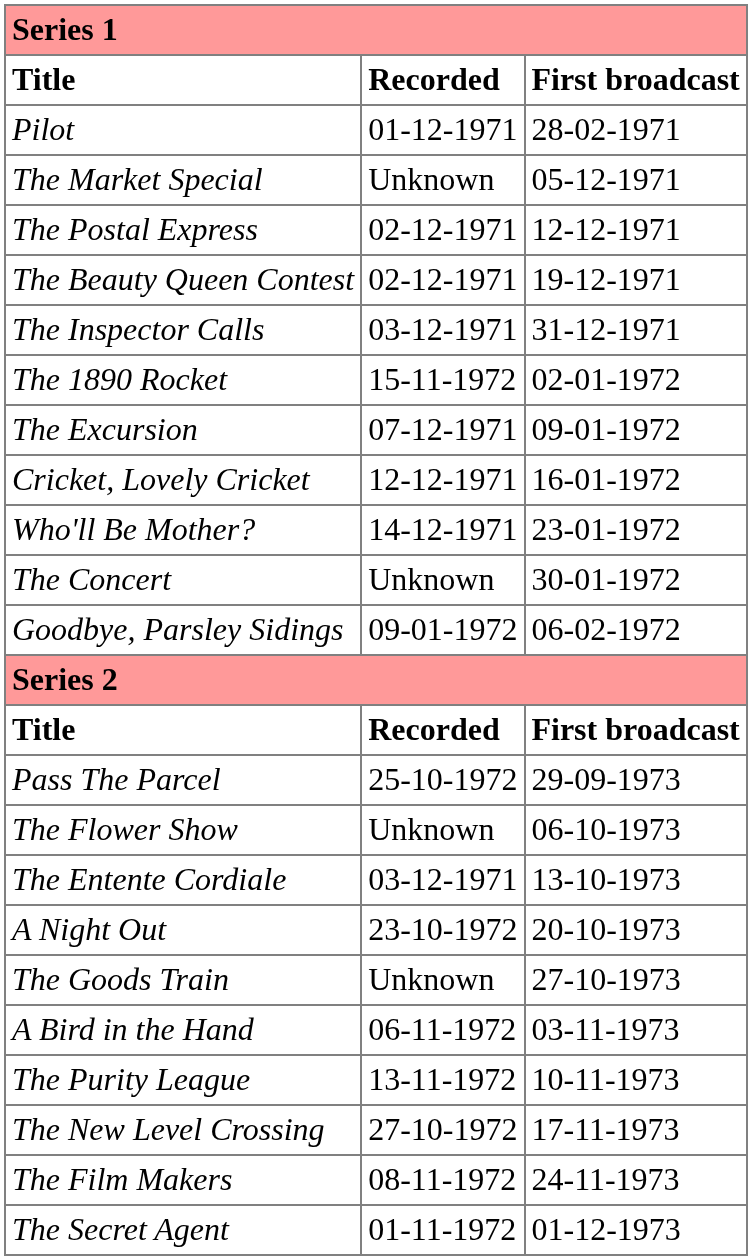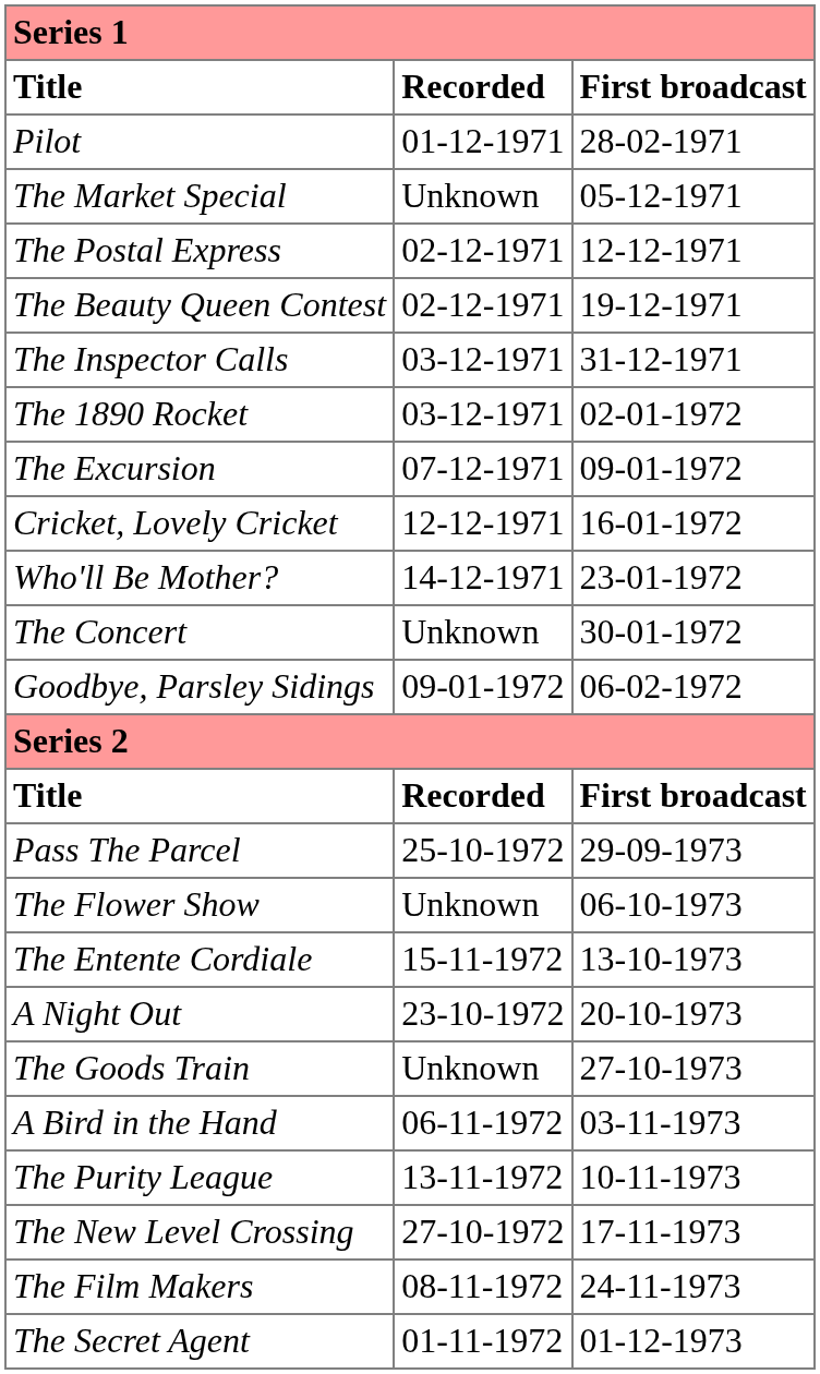 <table border=1 cellpadding=3 style="border-collapse: collapse;">
 <tr bgcolor="#ff9999">
 <td colspan=4><strong>Series 1</strong></td>
 </tr>
 <tr>
 <td><strong>Title</strong></td>
 <td><strong>Recorded</strong></td>
 <td><strong>First broadcast</strong></td>
 </tr>
 <tr>
 <td><em>Pilot</em></td>
 <td>01-12-1971</td>
 <td>28-02-1971</td>
 </tr>
 <tr>
 <td><em>The Market Special</em></td>
 <td>Unknown</td>
 <td>05-12-1971</td>
 </tr>
 <tr>
 <td><em>The Postal Express</em></td>
 <td>02-12-1971</td>
 <td>12-12-1971</td>
 </tr>
 <tr>
 <td><em>The Beauty Queen Contest</em></td>
 <td>02-12-1971</td>
 <td>19-12-1971</td>
 </tr>
 <tr>
 <td><em>The Inspector Calls</em></td>
 <td>03-12-1971</td>
 <td>31-12-1971</td>
 </tr>
 <tr>
 <td><em>The 1890 Rocket</em></td>
-<td>15-11-1972</td>
+<td>03-12-1971</td>
 <td>02-01-1972</td>
 </tr>
 <tr>
 <td><em>The Excursion</em></td>
 <td>07-12-1971</td>
 <td>09-01-1972</td>
 </tr>
 <tr>
 <td><em>Cricket, Lovely Cricket</em></td>
 <td>12-12-1971</td>
 <td>16-01-1972</td>
 </tr>
 <tr>
 <td><em>Who'll Be Mother?</em></td>
 <td>14-12-1971</td>
 <td>23-01-1972</td>
 </tr>
 <tr>
 <td><em>The Concert</em></td>
 <td>Unknown</td>
 <td>30-01-1972</td>
 </tr>
 <tr>
 <td><em>Goodbye, Parsley Sidings</em></td>
 <td>09-01-1972</td>
 <td>06-02-1972</td>
 </tr>
 <tr bgcolor="#ff9999">
 <td colspan=4><strong>Series 2</strong></td>
 </tr>
 <tr>
 <td><strong>Title</strong></td>
 <td><strong>Recorded</strong></td>
 <td><strong>First broadcast</strong></td>
 </tr>
 <tr>
 <td><em>Pass The Parcel</em></td>
 <td>25-10-1972</td>
 <td>29-09-1973</td>
 </tr>
 <tr>
 <td><em>The Flower Show</em></td>
 <td>Unknown</td>
 <td>06-10-1973</td>
 </tr>
 <tr>
 <td><em>The Entente Cordiale</em></td>
-<td>03-12-1971</td>
+<td>15-11-1972</td>
 <td>13-10-1973</td>
 </tr>
 <tr>
 <td><em>A Night Out</em></td>
 <td>23-10-1972</td>
 <td>20-10-1973</td>
 </tr>
 <tr>
 <td><em>The Goods Train</em></td>
 <td>Unknown</td>
 <td>27-10-1973</td>
 </tr>
 <tr>
 <td><em>A Bird in the Hand</em></td>
 <td>06-11-1972</td>
 <td>03-11-1973</td>
 </tr>
 <tr>
 <td><em>The Purity League</em></td>
 <td>13-11-1972</td>
 <td>10-11-1973</td>
 </tr>
 <tr>
 <td><em>The New Level Crossing</em></td>
 <td>27-10-1972</td>
 <td>17-11-1973</td>
 </tr>
 <tr>
 <td><em>The Film Makers</em></td>
 <td>08-11-1972</td>
 <td>24-11-1973</td>
 </tr>
 <tr>
 <td><em>The Secret Agent</em></td>
 <td>01-11-1972</td>
 <td>01-12-1973</td>
 </tr>
 </table>
